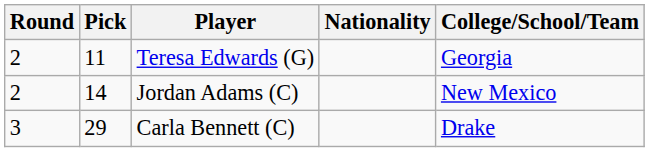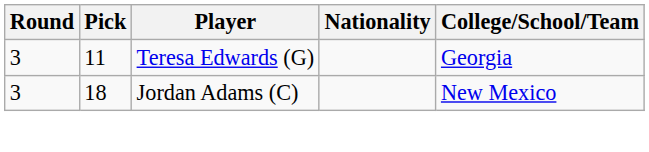 <table class="wikitable">
 <tr>
 <th>Round</th>
 <th>Pick</th>
 <th>Player</th>
 <th>Nationality</th>
 <th>College/School/Team</th>
 </tr>
 <tr>
-<td>2</td>
+<td>3</td>
 <td>11</td>
 <td><a href='#'>Teresa Edwards</a> (G)</td>
 <td></td>
 <td><a href='#'>Georgia</a></td>
 </tr>
 <tr>
-<td>2</td>
-<td>14</td>
+<td>3</td>
+<td>18</td>
 <td>Jordan Adams (C)</td>
 <td></td>
 <td><a href='#'>New Mexico</a></td>
 </tr>
-<tr>
-<td>3</td>
-<td>29</td>
-<td>Carla Bennett (C)</td>
-<td></td>
-<td><a href='#'>Drake</a></td>
-</tr>
 </table>
